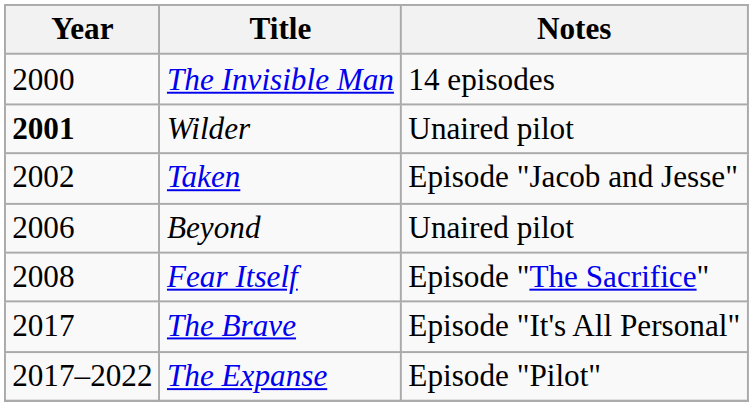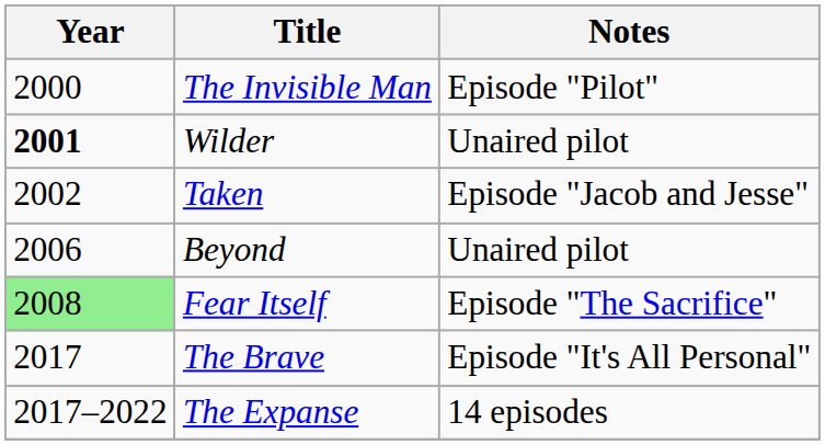 <table class="wikitable">
 <tr>
 <th>Year</th>
 <th>Title</th>
 <th>Notes</th>
 </tr>
 <tr>
 <td>2000</td>
 <td><em><a href='#'>The Invisible Man</a></em></td>
-<td>14 episodes</td>
+<td>Episode "Pilot"</td>
 </tr>
 <tr>
 <td><strong>2001</strong></td>
 <td><em>Wilder</em></td>
 <td>Unaired pilot</td>
 </tr>
 <tr>
 <td>2002</td>
 <td><em><a href='#'>Taken</a></em></td>
 <td>Episode "Jacob and Jesse"</td>
 </tr>
 <tr>
 <td>2006</td>
 <td><em>Beyond</em></td>
 <td>Unaired pilot</td>
 </tr>
 <tr>
-<td>2008</td>
+<td style="background: lightgreen;">2008</td>
 <td><em><a href='#'>Fear Itself</a></em></td>
 <td>Episode "<a href='#'>The Sacrifice</a>"</td>
 </tr>
 <tr>
 <td>2017</td>
 <td><em><a href='#'>The Brave</a></em></td>
 <td>Episode "It's All Personal"</td>
 </tr>
 <tr>
 <td>2017–2022</td>
 <td><em><a href='#'>The Expanse</a></em></td>
-<td>Episode "Pilot"</td>
+<td>14 episodes</td>
 </tr>
 <tr>
 </tr>
 </table>
